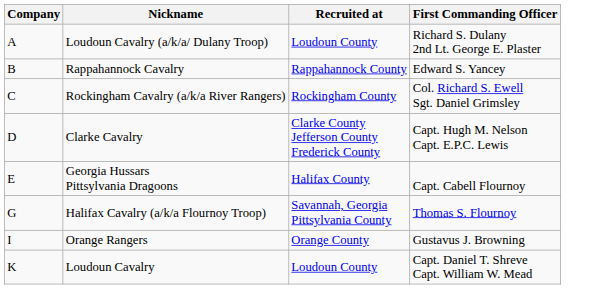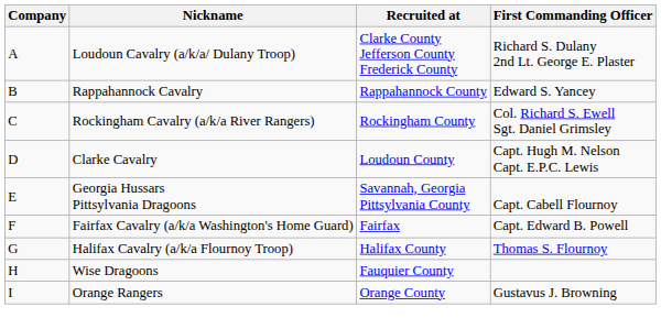 <table class="wikitable sortable">
 <tr>
 <th scope="col">Company</th>
 <th scope="col">Nickname</th>
 <th scope="col">Recruited at</th>
 <th scope="col">First Commanding Officer</th>
 </tr>
 <tr>
 <td>A</td>
 <td>Loudoun Cavalry (a/k/a/ Dulany Troop)</td>
-<td><a href='#'>Loudoun County</a></td>
+<td><a href='#'>Clarke County</a><br><a href='#'>Jefferson County</a><br><a href='#'>Frederick County</a></td>
 <td>Richard S. Dulany <br>2nd Lt. George E. Plaster</td>
 </tr>
 <tr>
 <td>B</td>
 <td>Rappahannock Cavalry</td>
 <td><a href='#'>Rappahannock County</a></td>
 <td>Edward S. Yancey</td>
 </tr>
 <tr>
 <td>C</td>
 <td>Rockingham Cavalry (a/k/a River Rangers)</td>
 <td><a href='#'>Rockingham County</a></td>
 <td>Col. <a href='#'>Richard S. Ewell</a><br>Sgt. Daniel Grimsley</td>
 </tr>
 <tr>
 <td>D</td>
 <td>Clarke Cavalry</td>
-<td><a href='#'>Clarke County</a><br><a href='#'>Jefferson County</a><br><a href='#'>Frederick County</a></td>
+<td><a href='#'>Loudoun County</a></td>
 <td>Capt. Hugh M. Nelson<br>Capt. E.P.C. Lewis</td>
 </tr>
 <tr>
 <td>E</td>
 <td>Georgia Hussars<br>Pittsylvania Dragoons</td>
-<td><a href='#'>Halifax County</a></td>
+<td><a href='#'>Savannah, Georgia</a><br><a href='#'>Pittsylvania County</a></td>
 <td><br>Capt. Cabell Flournoy</td>
+</tr>
+<tr>
+<td>F</td>
+<td>Fairfax Cavalry (a/k/a Washington's Home Guard)</td>
+<td><a href='#'>Fairfax</a></td>
+<td>Capt. Edward B. Powell</td>
 </tr>
 <tr>
 <td>G</td>
 <td>Halifax Cavalry (a/k/a Flournoy Troop)</td>
-<td><a href='#'>Savannah, Georgia</a><br><a href='#'>Pittsylvania County</a></td>
+<td><a href='#'>Halifax County</a></td>
 <td><a href='#'>Thomas S. Flournoy</a></td>
+</tr>
+<tr>
+<td>H</td>
+<td>Wise Dragoons</td>
+<td><a href='#'>Fauquier County</a></td>
+<td></td>
 </tr>
 <tr>
 <td>I</td>
 <td>Orange Rangers</td>
 <td><a href='#'>Orange County</a></td>
 <td>Gustavus J. Browning</td>
 </tr>
-<tr>
-<td>K</td>
-<td>Loudoun Cavalry</td>
-<td><a href='#'>Loudoun County</a></td>
-<td>Capt. Daniel T. Shreve<br>Capt. William W. Mead</td>
-</tr>
 </table>
